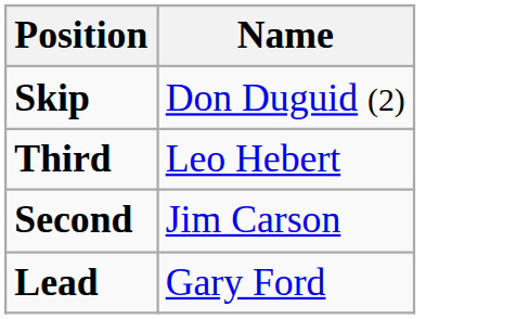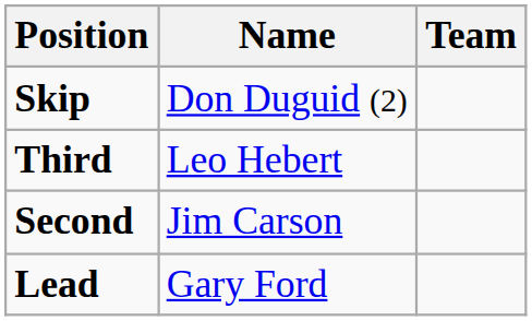 <table class="wikitable">
 <tr>
 <th><strong>Position</strong></th>
 <th><strong>Name</strong></th>
+<th><strong>Team</strong></th>
 </tr>
 <tr>
 <td><strong>Skip</strong></td>
 <td><a href='#'>Don Duguid</a> <small>(2)</small></td>
+<td></td>
 </tr>
 <tr>
 <td><strong>Third</strong></td>
 <td><a href='#'>Leo Hebert</a></td>
+<td></td>
 </tr>
 <tr>
 <td><strong>Second</strong></td>
 <td><a href='#'>Jim Carson</a></td>
+<td></td>
 </tr>
 <tr>
 <td><strong>Lead</strong></td>
 <td><a href='#'>Gary Ford</a></td>
+<td></td>
 </tr>
 </table>
